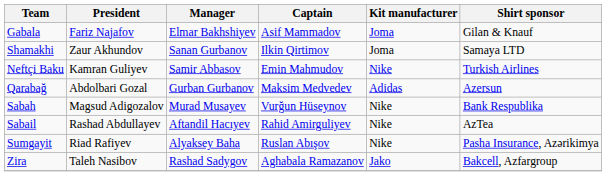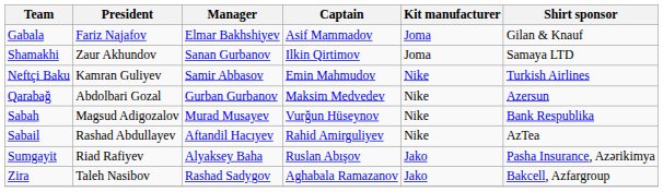 <table class="wikitable sortable" style="text-align: left;">
 <tr>
 <th>Team</th>
 <th>President</th>
 <th>Manager</th>
 <th>Captain</th>
 <th>Kit manufacturer</th>
 <th>Shirt sponsor</th>
 </tr>
 <tr>
 <td><a href='#'>Gabala</a></td>
 <td> <a href='#'>Fariz Najafov</a></td>
 <td> <a href='#'>Elmar Bakhshiyev</a></td>
 <td> <a href='#'>Asif Mammadov</a></td>
 <td><a href='#'>Joma</a></td>
 <td>Gilan & Knauf</td>
 </tr>
 <tr>
 <td><a href='#'>Shamakhi</a></td>
 <td> Zaur Akhundov</td>
 <td> <a href='#'>Sanan Gurbanov</a></td>
 <td> <a href='#'>Ilkin Qirtimov</a></td>
 <td>Joma</td>
 <td>Samaya LTD</td>
 </tr>
 <tr>
 <td><a href='#'>Neftçi Baku</a></td>
 <td> Kamran Guliyev</td>
 <td> <a href='#'>Samir Abbasov</a></td>
 <td> <a href='#'>Emin Mahmudov</a></td>
 <td><a href='#'>Nike</a></td>
 <td><a href='#'>Turkish Airlines</a></td>
 </tr>
 <tr>
 <td><a href='#'>Qarabağ</a></td>
 <td> Abdolbari Gozal</td>
 <td> <a href='#'>Gurban Gurbanov</a></td>
 <td> <a href='#'>Maksim Medvedev</a></td>
-<td><a href='#'>Adidas</a></td>
+<td>Nike</td>
 <td><a href='#'>Azersun</a></td>
 </tr>
 <tr>
 <td><a href='#'>Sabah</a></td>
 <td> Magsud Adigozalov</td>
 <td> <a href='#'>Murad Musayev</a></td>
 <td> <a href='#'>Vurğun Hüseynov</a></td>
 <td>Nike</td>
 <td><a href='#'>Bank Respublika</a></td>
 </tr>
 <tr>
 <td><a href='#'>Sabail</a></td>
 <td> Rashad Abdullayev</td>
 <td> <a href='#'>Aftandil Hacıyev</a></td>
 <td> <a href='#'>Rahid Amirguliyev</a></td>
 <td>Nike</td>
 <td>AzTea</td>
 </tr>
 <tr>
 <td><a href='#'>Sumgayit</a></td>
 <td> Riad Rafiyev</td>
 <td> <a href='#'>Alyaksey Baha</a></td>
 <td> <a href='#'>Ruslan Abışov</a></td>
-<td>Nike</td>
+<td><a href='#'>Jako</a></td>
 <td><a href='#'>Pasha Insurance</a>, Azərikimya</td>
 </tr>
 <tr>
 <td><a href='#'>Zira</a></td>
 <td> Taleh Nasibov</td>
 <td> <a href='#'>Rashad Sadygov</a></td>
 <td> <a href='#'>Aghabala Ramazanov</a></td>
 <td><a href='#'>Jako</a></td>
 <td><a href='#'>Bakcell</a>, Azfargroup</td>
 </tr>
 <tr>
 </tr>
 </table>
